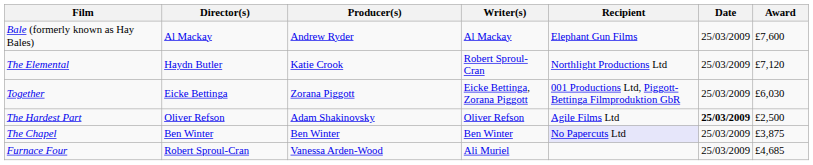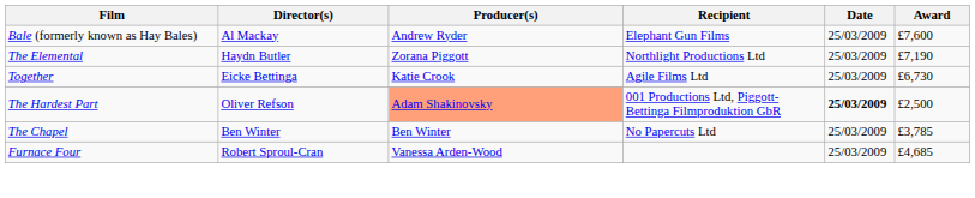 <table class="wikitable" width="95%" align="centre">
 <tr>
 <th width=20%>Film</th>
 <th width=16%>Director(s)</th>
 <th width=22%>Producer(s)</th>
-<th width=11%>Writer(s)</th>
 <th width=19%>Recipient</th>
 <th width=5%>Date</th>
 <th width=7%>Award</th>
 </tr>
 <tr>
 <td><em><a href='#'>Bale</a></em> (formerly known as Hay Bales)</td>
 <td><a href='#'>Al Mackay</a></td>
 <td><a href='#'>Andrew Ryder</a></td>
-<td><a href='#'>Al Mackay</a></td>
 <td><a href='#'>Elephant Gun Films</a></td>
 <td>25/03/2009</td>
 <td>£7,600</td>
 </tr>
 <tr>
 <td><em><a href='#'>The Elemental</a></em></td>
 <td><a href='#'>Haydn Butler</a></td>
-<td><a href='#'>Katie Crook</a></td>
-<td><a href='#'>Robert Sproul-Cran</a></td>
+<td><a href='#'>Zorana Piggott</a></td>
 <td><a href='#'>Northlight Productions</a> Ltd</td>
 <td>25/03/2009</td>
-<td>£7,120</td>
+<td>£7,190</td>
 </tr>
 <tr>
 <td><em><a href='#'>Together</a></em></td>
 <td><a href='#'>Eicke Bettinga</a></td>
-<td><a href='#'>Zorana Piggott</a></td>
-<td><a href='#'>Eicke Bettinga</a>, <a href='#'>Zorana Piggott</a></td>
-<td><a href='#'>001 Productions</a> Ltd, <a href='#'>Piggott-Bettinga Filmproduktion GbR</a></td>
+<td><a href='#'>Katie Crook</a></td>
+<td><a href='#'>Agile Films</a> Ltd</td>
 <td>25/03/2009</td>
-<td>£6,030</td>
+<td>£6,730</td>
 </tr>
 <tr>
 <td><em><a href='#'>The Hardest Part</a></em></td>
 <td><a href='#'>Oliver Refson</a></td>
-<td><a href='#'>Adam Shakinovsky</a></td>
-<td><a href='#'>Oliver Refson</a></td>
-<td><a href='#'>Agile Films</a> Ltd</td>
+<td style="background: lightsalmon;"><a href='#'>Adam Shakinovsky</a></td>
+<td><a href='#'>001 Productions</a> Ltd, <a href='#'>Piggott-Bettinga Filmproduktion GbR</a></td>
 <td><strong>25/03/2009</strong></td>
 <td>£2,500</td>
 </tr>
 <tr>
 <td><em><a href='#'>The Chapel</a></em></td>
 <td><a href='#'>Ben Winter</a></td>
 <td><a href='#'>Ben Winter</a></td>
-<td><a href='#'>Ben Winter</a></td>
-<td style="background: lavender;"><a href='#'>No Papercuts</a> Ltd</td>
+<td><a href='#'>No Papercuts</a> Ltd</td>
 <td>25/03/2009</td>
-<td>£3,875</td>
+<td>£3,785</td>
 </tr>
 <tr>
 <td><em><a href='#'>Furnace Four</a></em></td>
 <td><a href='#'>Robert Sproul-Cran</a></td>
 <td><a href='#'>Vanessa Arden-Wood</a></td>
-<td><a href='#'>Ali Muriel</a></td>
 <td></td>
 <td>25/03/2009</td>
 <td>£4,685</td>
 </tr>
 </table>
